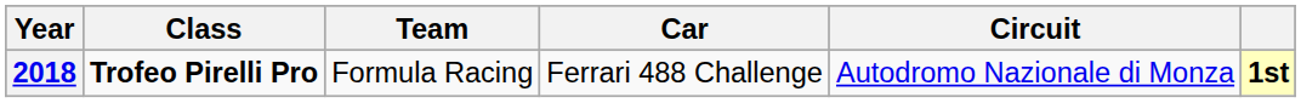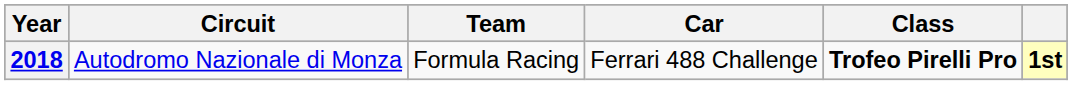 <table class="wikitable" style="text-align:center; font-size:85%">
 <tr>
 <th>Year</th>
-<th>Class</th>
+<th>Circuit</th>
 <th>Team</th>
 <th>Car</th>
-<th>Circuit</th>
+<th>Class</th>
 <th></th>
 </tr>
 <tr>
 <th><a href='#'>2018</a></th>
-<td align=left><strong><span>Trofeo Pirelli Pro</span></strong></td>
+<td align=left> <a href='#'>Autodromo Nazionale di Monza</a></td>
 <td align=left> Formula Racing</td>
 <td align=left>Ferrari 488 Challenge</td>
-<td align=left> <a href='#'>Autodromo Nazionale di Monza</a></td>
+<td align=left><strong><span>Trofeo Pirelli Pro</span></strong></td>
 <td style="background-color:#FFFFBF;"><strong>1st</strong></td>
 </tr>
 </table>
